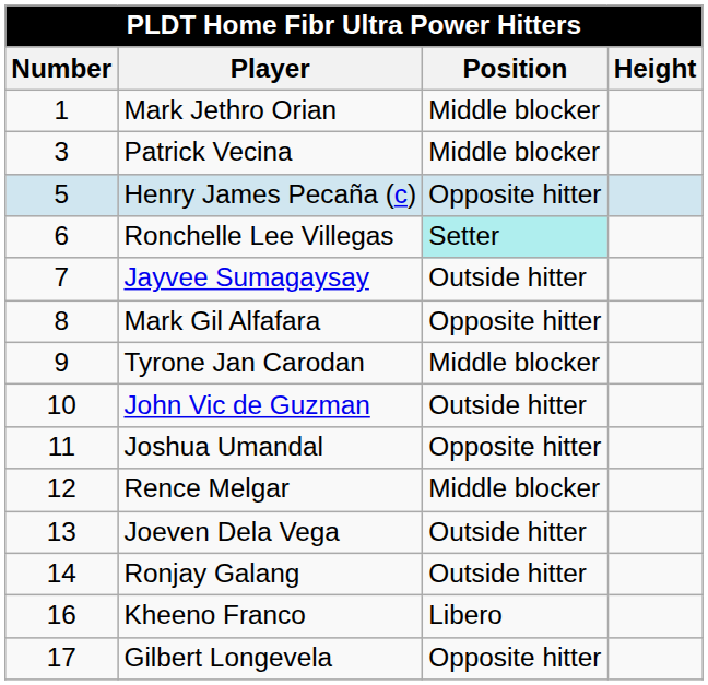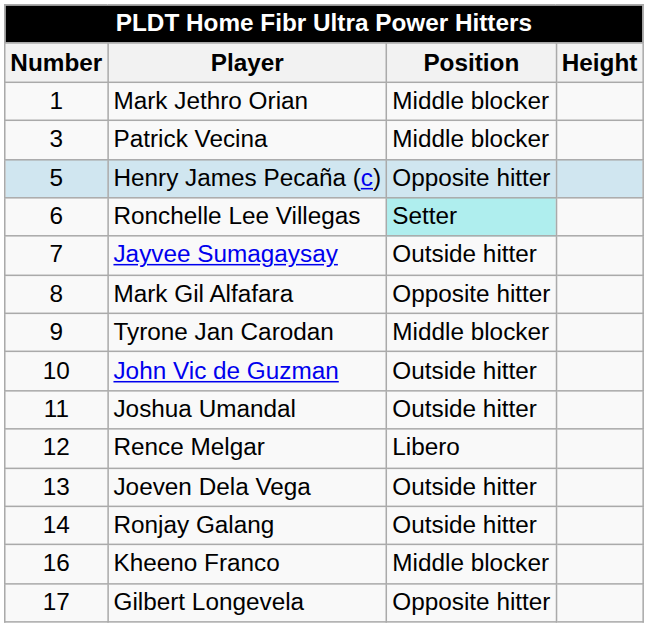 <table class="wikitable sortable" style="text-align: left">
 <tr>
 <th colspan="4" style="background: black; color:white; text-align: center"><strong>PLDT Home Fibr Ultra Power Hitters</strong></th>
 </tr>
 <tr style="background:#FFFFFF;">
 <th width:25px>Number</th>
 <th width:300px>Player</th>
 <th width:110px>Position</th>
 <th width:110px>Height</th>
 </tr>
 <tr>
 <td align=center>1</td>
 <td> Mark Jethro Orian</td>
 <td>Middle blocker</td>
 <td></td>
 </tr>
 <tr>
 <td align=center>3</td>
 <td> Patrick Vecina</td>
 <td>Middle blocker</td>
 <td></td>
 </tr>
 <tr bgcolor=#D0E6F>
 <td align=center>5</td>
 <td> Henry James Pecaña (<a href='#'>c</a>)</td>
 <td>Opposite hitter</td>
 <td></td>
 </tr>
 <tr>
 <td align=center>6</td>
 <td> Ronchelle Lee Villegas</td>
 <td style="background: paleturquoise;">Setter</td>
 <td></td>
 </tr>
 <tr>
 <td align=center>7</td>
 <td> <a href='#'>Jayvee Sumagaysay</a></td>
 <td>Outside hitter</td>
 <td></td>
 </tr>
 <tr>
 <td align=center>8</td>
 <td> Mark Gil Alfafara</td>
 <td>Opposite hitter</td>
 <td></td>
 </tr>
 <tr>
 <td align=center>9</td>
 <td> Tyrone Jan Carodan</td>
 <td>Middle blocker</td>
 <td></td>
 </tr>
 <tr>
 <td align=center>10</td>
 <td> <a href='#'>John Vic de Guzman</a></td>
 <td>Outside hitter</td>
 <td></td>
 </tr>
 <tr>
 <td align=center>11</td>
 <td> Joshua Umandal</td>
-<td>Opposite hitter</td>
+<td>Outside hitter</td>
 <td></td>
 </tr>
 <tr>
 <td align=center>12</td>
 <td> Rence Melgar</td>
-<td>Middle blocker</td>
+<td>Libero</td>
 <td></td>
 </tr>
 <tr>
 <td align=center>13</td>
 <td> Joeven Dela Vega</td>
 <td>Outside hitter</td>
 <td></td>
 </tr>
 <tr>
 <td align=center>14</td>
 <td> Ronjay Galang</td>
 <td>Outside hitter</td>
 <td></td>
 </tr>
 <tr>
 <td align=center>16</td>
 <td> Kheeno Franco</td>
-<td>Libero</td>
+<td>Middle blocker</td>
 <td></td>
 </tr>
 <tr>
 <td align=center>17</td>
 <td> Gilbert Longevela</td>
 <td>Opposite hitter</td>
 <td></td>
 </tr>
 </table>
